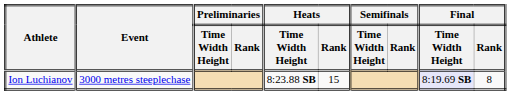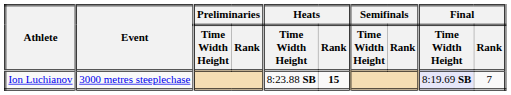 <table class=wikitable style="font-size:90%; border: double;">
 <tr>
 <th rowspan="2" style="border-right:double">Athlete</th>
 <th rowspan="2" style="border-right:double">Event</th>
 <th colspan="2" style="border-right:double; border-bottom:double;">Preliminaries</th>
 <th colspan="2" style="border-right:double; border-bottom:double;">Heats</th>
 <th colspan="2" style="border-right:double; border-bottom:double;">Semifinals</th>
 <th colspan="2" style="border-right:double; border-bottom:double;">Final</th>
 </tr>
 <tr>
 <th>Time<br>Width<br>Height</th>
 <th style="border-right:double">Rank</th>
 <th>Time<br>Width<br>Height</th>
 <th style="border-right:double">Rank</th>
 <th>Time<br>Width<br>Height</th>
 <th style="border-right:double">Rank</th>
 <th>Time<br>Width<br>Height</th>
 <th style="border-right:double">Rank</th>
 </tr>
 <tr style="border-top: double;">
 <td style="border-right:double"><a href='#'>Ion Luchianov</a></td>
 <td style="border-right:double"><a href='#'>3000 metres steeplechase</a></td>
 <td style="border-right:double" colspan= 2 bgcolor="wheat"></td>
 <td align=center>8:23.88 <strong>SB</strong></td>
-<td align=center style="border-right:double">15</td>
+<td align=center style="border-right:double"><strong>15</strong></td>
 <td style="border-right:double" colspan= 2 bgcolor="wheat"></td>
 <td align=center style="background: lavender;">8:19.69 <strong>SB</strong></td>
-<td align=center>8</td>
+<td align=center>7</td>
 </tr>
 </table>
